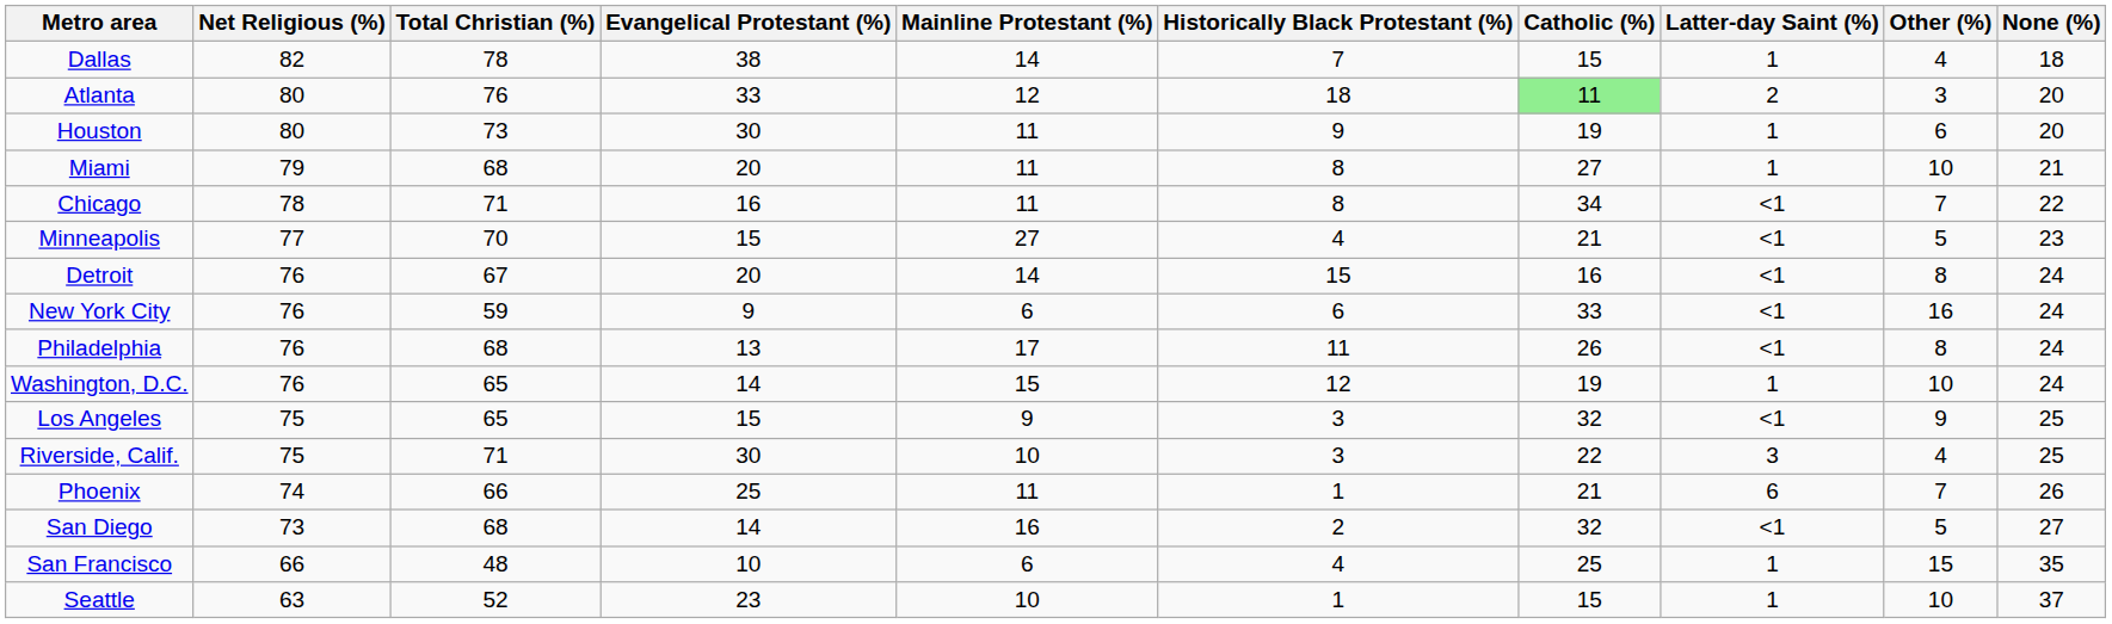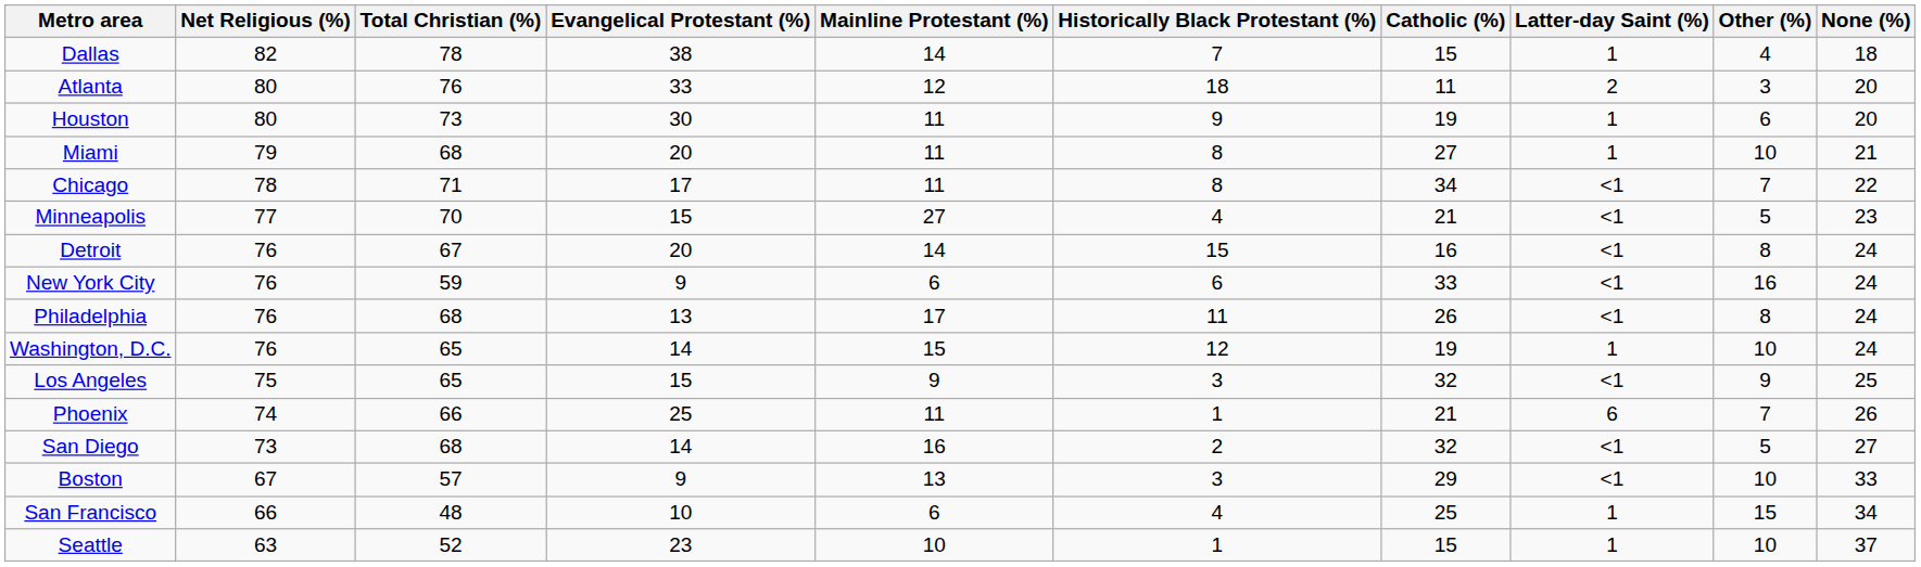 <table class="wikitable sortable sort-under sticky-table-col1 sticky-table-head mw-datatable" style="text-align:center">
 <tr>
 <th>Metro area</th>
 <th>Net Religious (%)</th>
 <th>Total Christian (%)</th>
 <th>Evangelical Protestant (%)</th>
 <th>Mainline Protestant (%)</th>
 <th>Historically Black Protestant (%)</th>
 <th>Catholic (%)</th>
 <th>Latter-day Saint (%)</th>
 <th>Other (%)</th>
 <th>None (%)</th>
 </tr>
 <tr>
 <td><a href='#'>Dallas</a></td>
 <td>82</td>
 <td>78</td>
 <td>38</td>
 <td>14</td>
 <td>7</td>
 <td>15</td>
 <td>1</td>
 <td>4</td>
 <td>18</td>
 </tr>
 <tr>
 <td><a href='#'>Atlanta</a></td>
 <td>80</td>
 <td>76</td>
 <td>33</td>
 <td>12</td>
 <td>18</td>
-<td style="background: lightgreen;">11</td>
+<td>11</td>
 <td>2</td>
 <td>3</td>
 <td>20</td>
 </tr>
 <tr>
 <td><a href='#'>Houston</a></td>
 <td>80</td>
 <td>73</td>
 <td>30</td>
 <td>11</td>
 <td>9</td>
 <td>19</td>
 <td>1</td>
 <td>6</td>
 <td>20</td>
 </tr>
 <tr>
 <td><a href='#'>Miami</a></td>
 <td>79</td>
 <td>68</td>
 <td>20</td>
 <td>11</td>
 <td>8</td>
 <td>27</td>
 <td>1</td>
 <td>10</td>
 <td>21</td>
 </tr>
 <tr>
 <td><a href='#'>Chicago</a></td>
 <td>78</td>
 <td>71</td>
-<td>16</td>
+<td>17</td>
 <td>11</td>
 <td>8</td>
 <td>34</td>
 <td><1</td>
 <td>7</td>
 <td>22</td>
 </tr>
 <tr>
 <td><a href='#'>Minneapolis</a></td>
 <td>77</td>
 <td>70</td>
 <td>15</td>
 <td>27</td>
 <td>4</td>
 <td>21</td>
 <td><1</td>
 <td>5</td>
 <td>23</td>
 </tr>
 <tr>
 <td><a href='#'>Detroit</a></td>
 <td>76</td>
 <td>67</td>
 <td>20</td>
 <td>14</td>
 <td>15</td>
 <td>16</td>
 <td><1</td>
 <td>8</td>
 <td>24</td>
 </tr>
 <tr>
 <td><a href='#'>New York City</a></td>
 <td>76</td>
 <td>59</td>
 <td>9</td>
 <td>6</td>
 <td>6</td>
 <td>33</td>
 <td><1</td>
 <td>16</td>
 <td>24</td>
 </tr>
 <tr>
 <td><a href='#'>Philadelphia</a></td>
 <td>76</td>
 <td>68</td>
 <td>13</td>
 <td>17</td>
 <td>11</td>
 <td>26</td>
 <td><1</td>
 <td>8</td>
 <td>24</td>
 </tr>
 <tr>
 <td><a href='#'>Washington, D.C.</a></td>
 <td>76</td>
 <td>65</td>
 <td>14</td>
 <td>15</td>
 <td>12</td>
 <td>19</td>
 <td>1</td>
 <td>10</td>
 <td>24</td>
 </tr>
 <tr>
 <td><a href='#'>Los Angeles</a></td>
 <td>75</td>
 <td>65</td>
 <td>15</td>
 <td>9</td>
 <td>3</td>
 <td>32</td>
 <td><1</td>
 <td>9</td>
 <td>25</td>
 </tr>
 <tr>
-<td><a href='#'>Riverside, Calif.</a></td>
-<td>75</td>
-<td>71</td>
-<td>30</td>
-<td>10</td>
-<td>3</td>
-<td>22</td>
-<td>3</td>
-<td>4</td>
-<td>25</td>
-</tr>
-<tr>
 <td><a href='#'>Phoenix</a></td>
 <td>74</td>
 <td>66</td>
 <td>25</td>
 <td>11</td>
 <td>1</td>
 <td>21</td>
 <td>6</td>
 <td>7</td>
 <td>26</td>
 </tr>
 <tr>
 <td><a href='#'>San Diego</a></td>
 <td>73</td>
 <td>68</td>
 <td>14</td>
 <td>16</td>
 <td>2</td>
 <td>32</td>
 <td><1</td>
 <td>5</td>
 <td>27</td>
 </tr>
 <tr>
+<td><a href='#'>Boston</a></td>
+<td>67</td>
+<td>57</td>
+<td>9</td>
+<td>13</td>
+<td>3</td>
+<td>29</td>
+<td><1</td>
+<td>10</td>
+<td>33</td>
+</tr>
+<tr>
 <td><a href='#'>San Francisco</a></td>
 <td>66</td>
 <td>48</td>
 <td>10</td>
 <td>6</td>
 <td>4</td>
 <td>25</td>
 <td>1</td>
 <td>15</td>
-<td>35</td>
+<td>34</td>
 </tr>
 <tr>
 <td><a href='#'>Seattle</a></td>
 <td>63</td>
 <td>52</td>
 <td>23</td>
 <td>10</td>
 <td>1</td>
 <td>15</td>
 <td>1</td>
 <td>10</td>
 <td>37</td>
 </tr>
 </table>
